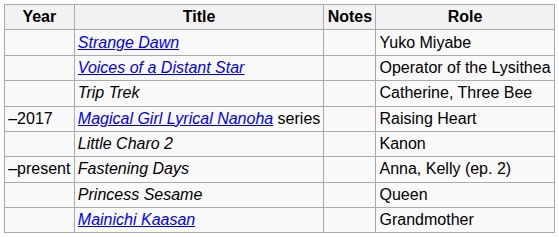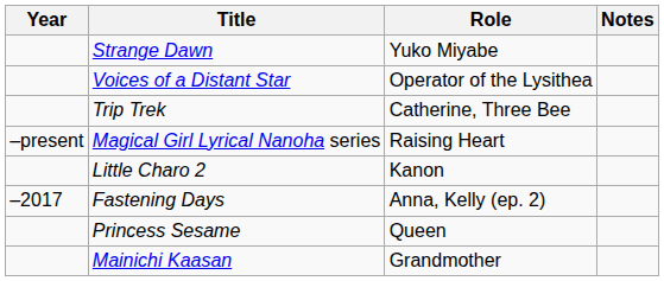 <table class="wikitable sortable">
 <tr>
 <th>Year</th>
 <th>Title</th>
+<th>Role</th>
 <th>Notes</th>
-<th>Role</th>
 </tr>
 <tr>
 <td></td>
 <td><em><a href='#'>Strange Dawn</a></em></td>
+<td>Yuko Miyabe</td>
 <td></td>
-<td>Yuko Miyabe</td>
 </tr>
 <tr>
 <td></td>
 <td><em><a href='#'>Voices of a Distant Star</a></em></td>
+<td>Operator of the Lysithea</td>
 <td></td>
-<td>Operator of the Lysithea</td>
 </tr>
 <tr>
 <td></td>
 <td><em>Trip Trek</em></td>
+<td>Catherine, Three Bee</td>
 <td></td>
-<td>Catherine, Three Bee</td>
 </tr>
 <tr>
-<td>–2017</td>
+<td>–present</td>
 <td><em><a href='#'>Magical Girl Lyrical Nanoha</a></em> series</td>
+<td>Raising Heart</td>
 <td></td>
-<td>Raising Heart</td>
 </tr>
 <tr>
 <td></td>
 <td><em>Little Charo 2</em></td>
+<td>Kanon</td>
 <td></td>
-<td>Kanon</td>
 </tr>
 <tr>
-<td>–present</td>
+<td>–2017</td>
 <td><em>Fastening Days</em></td>
+<td>Anna, Kelly (ep. 2)</td>
 <td></td>
-<td>Anna, Kelly (ep. 2)</td>
 </tr>
 <tr>
 <td></td>
 <td><em>Princess Sesame</em></td>
+<td>Queen</td>
 <td></td>
-<td>Queen</td>
 </tr>
 <tr>
 <td></td>
 <td><em><a href='#'>Mainichi Kaasan</a></em></td>
+<td>Grandmother</td>
 <td></td>
-<td>Grandmother</td>
 </tr>
 </table>
